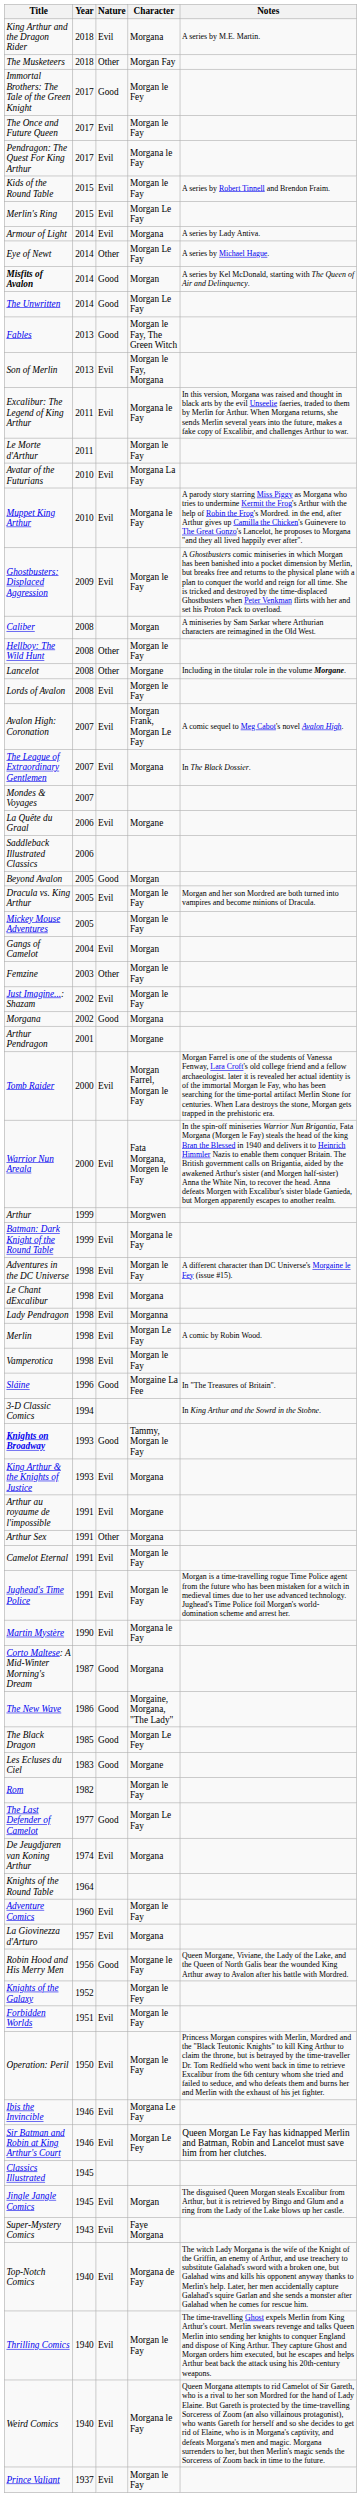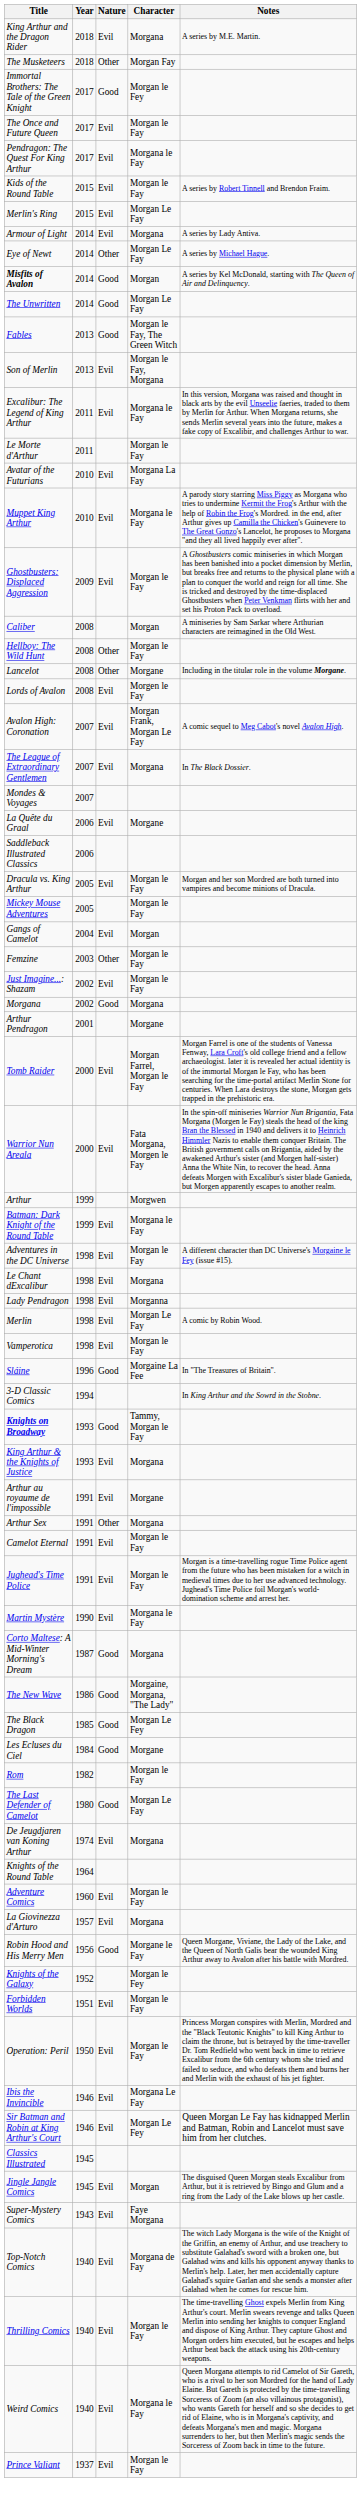 <table class="wikitable sortable">
 <tr>
 <th>Title</th>
 <th>Year</th>
 <th>Nature</th>
 <th>Character</th>
 <th>Notes</th>
 </tr>
 <tr>
 <td><em>King Arthur and the Dragon Rider</em></td>
 <td>2018</td>
 <td>Evil</td>
 <td>Morgana</td>
 <td style="font-size: 85%;">A series by M.E. Martin.</td>
 </tr>
 <tr>
 <td><em>The Musketeers</em></td>
 <td>2018</td>
 <td>Other</td>
 <td>Morgan Fay</td>
 <td style="font-size: 85%;"></td>
 </tr>
 <tr>
 <td><em>Immortal Brothers: The Tale of the Green Knight</em></td>
 <td>2017</td>
 <td>Good</td>
 <td>Morgan le Fey</td>
 <td style="font-size: 85%;"></td>
 </tr>
 <tr>
 <td><em>The Once and Future Queen</em></td>
 <td>2017</td>
 <td>Evil</td>
 <td>Morgan le Fay</td>
 <td style="font-size: 85%;"></td>
 </tr>
 <tr>
 <td><em>Pendragon: The Quest For King Arthur</em></td>
 <td>2017</td>
 <td>Evil</td>
 <td>Morgana le Fay</td>
 <td style="font-size: 85%;"></td>
 </tr>
 <tr>
 <td><em>Kids of the Round Table</em></td>
 <td>2015</td>
 <td>Evil</td>
 <td>Morgan le Fay</td>
 <td style="font-size: 85%;">A series by <a href='#'>Robert Tinnell</a> and Brendon Fraim.</td>
 </tr>
 <tr>
 <td><em>Merlin's Ring</em></td>
 <td>2015</td>
 <td>Evil</td>
 <td>Morgan Le Fay</td>
 <td style="font-size: 85%;"></td>
 </tr>
 <tr>
 <td><em>Armour of Light</em></td>
 <td>2014</td>
 <td>Evil</td>
 <td>Morgana</td>
 <td style="font-size: 85%;">A series by Lady Antiva.</td>
 </tr>
 <tr>
 <td><em>Eye of Newt</em></td>
 <td>2014</td>
 <td>Other</td>
 <td>Morgan Le Fay</td>
 <td style="font-size: 85%;">A series by <a href='#'>Michael Hague</a>.</td>
 </tr>
 <tr>
 <td><strong><em>Misfits of Avalon</em></strong></td>
 <td>2014</td>
 <td>Good</td>
 <td>Morgan</td>
 <td style="font-size: 85%;">A series by Kel McDonald, starting with <em>The Queen of Air and Delinquency</em>.</td>
 </tr>
 <tr>
 <td><em><a href='#'>The Unwritten</a></em></td>
 <td>2014</td>
 <td>Good</td>
 <td>Morgan Le Fay</td>
 <td style="font-size: 85%;"></td>
 </tr>
 <tr>
 <td><em><a href='#'>Fables</a></em></td>
 <td>2013</td>
 <td>Good</td>
 <td>Morgan le Fay, The Green Witch</td>
 <td style="font-size: 85%;"></td>
 </tr>
 <tr>
 <td><em>Son of Merlin</em></td>
 <td>2013</td>
 <td>Evil</td>
 <td>Morgan le Fay, Morgana</td>
 <td style="font-size: 85%;"></td>
 </tr>
 <tr>
 <td><em>Excalibur: The Legend of King Arthur</em></td>
 <td>2011</td>
 <td>Evil</td>
 <td>Morgana le Fay</td>
 <td style="font-size: 85%;">In this version, Morgana was raised and thought in black arts by the evil <a href='#'>Unseelie</a> faeries, traded to them by Merlin for Arthur. When Morgana returns, she sends Merlin several years into the future, makes a fake copy of Excalibir, and challenges Arthur to war.</td>
 </tr>
 <tr>
 <td><em>Le Morte d'Arthur</em></td>
 <td>2011</td>
 <td></td>
 <td>Morgan le Fay</td>
 <td style="font-size: 85%;"></td>
 </tr>
 <tr>
 <td><em>Avatar of the Futurians</em></td>
 <td>2010</td>
 <td>Evil</td>
 <td>Morgana La Fay</td>
 <td style="font-size: 85%;"></td>
 </tr>
 <tr>
 <td><em><a href='#'>Muppet King Arthur</a></em></td>
 <td>2010</td>
 <td>Evil</td>
 <td>Morgana le Fay</td>
 <td style="font-size: 85%;">A parody story starring <a href='#'>Miss Piggy</a> as Morgana who tries to undermine <a href='#'>Kermit the Frog</a>'s Arthur with the help of <a href='#'>Robin the Frog</a>'s Mordred. in the end, after Arthur gives up <a href='#'>Camilla the Chicken</a>'s Guinevere to <a href='#'>The Great Gonzo</a>'s Lancelot, he proposes to Morgana "and they all lived happily ever after".</td>
 </tr>
 <tr>
 <td><em><a href='#'>Ghostbusters: Displaced Aggression</a></em></td>
 <td>2009</td>
 <td>Evil</td>
 <td>Morgan le Fay</td>
 <td style="font-size: 85%;">A <em>Ghostbusters</em> comic miniseries in which Morgan has been banished into a pocket dimension by Merlin, but breaks free and returns to the physical plane with a plan to conquer the world and reign for all time. She is tricked and destroyed by the time-displaced Ghostbusters when <a href='#'>Peter Venkman</a> flirts with her and set his Proton Pack to overload.</td>
 </tr>
 <tr>
 <td><em><a href='#'>Caliber</a></em></td>
 <td>2008</td>
 <td></td>
 <td>Morgan</td>
 <td style="font-size: 85%;">A miniseries by Sam Sarkar where Arthurian characters are reimagined in the Old West.</td>
 </tr>
 <tr>
 <td><em><a href='#'>Hellboy: The Wild Hunt</a></em></td>
 <td>2008</td>
 <td>Other</td>
 <td>Morgan le Fay</td>
 <td style="font-size: 85%;"></td>
 </tr>
 <tr>
 <td><em>Lancelot</em></td>
 <td>2008</td>
 <td>Other</td>
 <td>Morgane</td>
 <td style="font-size: 85%;">Including in the titular role in the volume <strong><em>Morgane</em></strong>.</td>
 </tr>
 <tr>
 <td><em>Lords of Avalon</em></td>
 <td>2008</td>
 <td>Evil</td>
 <td>Morgen le Fay</td>
 <td style="font-size: 85%;"></td>
 </tr>
 <tr>
 <td><em>Avalon High: Coronation</em></td>
 <td>2007</td>
 <td>Evil</td>
 <td>Morgan Frank, Morgan Le Fay</td>
 <td style="font-size: 85%;">A comic sequel to <a href='#'>Meg Cabot</a>'s novel <em><a href='#'>Avalon High</a></em>.</td>
 </tr>
 <tr>
 <td><em><a href='#'>The League of Extraordinary Gentlemen</a></em></td>
 <td>2007</td>
 <td>Evil</td>
 <td>Morgana</td>
 <td style="font-size: 85%;">In <em>The Black Dossier</em>.</td>
 </tr>
 <tr>
 <td><em>Mondes & Voyages</em></td>
 <td>2007</td>
 <td></td>
 <td></td>
 <td style="font-size: 85%;"></td>
 </tr>
 <tr>
 <td><em>La Quête du Graal</em></td>
 <td>2006</td>
 <td>Evil</td>
 <td>Morgane</td>
 <td style="font-size: 85%;"></td>
 </tr>
 <tr>
 <td><em>Saddleback Illustrated Classics</em></td>
 <td>2006</td>
 <td></td>
 <td></td>
-<td style="font-size: 85%;"></td>
-</tr>
-<tr>
-<td><em>Beyond Avalon</em></td>
-<td>2005</td>
-<td>Good</td>
-<td>Morgan</td>
 <td style="font-size: 85%;"></td>
 </tr>
 <tr>
 <td><em>Dracula vs. King Arthur</em></td>
 <td>2005</td>
 <td>Evil</td>
 <td>Morgan le Fay</td>
 <td style="font-size: 85%;">Morgan and her son Mordred are both turned into vampires and become minions of Dracula.</td>
 </tr>
 <tr>
 <td><em><a href='#'>Mickey Mouse Adventures</a></em></td>
 <td>2005</td>
 <td></td>
 <td>Morgan le Fay</td>
 <td style="font-size: 85%;"></td>
 </tr>
 <tr>
 <td><em>Gangs of Camelot</em></td>
 <td>2004</td>
 <td>Evil</td>
 <td>Morgan</td>
 <td style="font-size: 85%;"></td>
 </tr>
 <tr>
 <td><em>Femzine</em></td>
 <td>2003</td>
 <td>Other</td>
 <td>Morgan le Fay</td>
 <td style="font-size: 85%;"></td>
 </tr>
 <tr>
 <td><em><a href='#'>Just Imagine...</a>: Shazam</em></td>
 <td>2002</td>
 <td>Evil</td>
 <td>Morgan le Fay</td>
 <td style="font-size: 85%;"></td>
 </tr>
 <tr>
 <td><em>Morgana </em></td>
 <td>2002</td>
 <td>Good</td>
 <td>Morgana</td>
 <td style="font-size: 85%;"></td>
 </tr>
 <tr>
 <td><em>Arthur Pendragon</em></td>
 <td>2001</td>
 <td></td>
 <td>Morgane</td>
 <td style="font-size: 85%;"></td>
 </tr>
 <tr>
 <td><em><a href='#'>Tomb Raider</a></em></td>
 <td>2000</td>
 <td>Evil</td>
 <td>Morgan Farrel, Morgan le Fay</td>
 <td style="font-size: 85%;">Morgan Farrel is one of the students of Vanessa Fenway, <a href='#'>Lara Croft</a>'s old college friend and a fellow archaeologist. later it is revealed her actual identity is of the immortal Morgan le Fay, who has been searching for the time-portal artifact Merlin Stone for centuries. When Lara destroys the stone, Morgan gets trapped in the prehistoric era.</td>
 </tr>
 <tr>
 <td><em><a href='#'>Warrior Nun Areala</a></em></td>
 <td>2000</td>
 <td>Evil</td>
 <td>Fata Morgana, Morgen le Fay</td>
 <td style="font-size: 85%;">In the spin-off miniseries <em>Warrior Nun Brigantia</em>, Fata Morgana (Morgen le Fay) steals the head of the king <a href='#'>Bran the Blessed</a> in 1940 and delivers it to <a href='#'>Heinrich Himmler</a> Nazis to enable them conquer Britain. The British government calls on Brigantia, aided by the awakened Arthur's sister (and Morgen half-sister) Anna the White Nin, to recover the head. Anna defeats Morgen with Excalibur's sister blade Ganieda, but Morgen apparently escapes to another realm.</td>
 </tr>
 <tr>
 <td><em>Arthur</em></td>
 <td>1999</td>
 <td></td>
 <td>Morgwen</td>
 <td style="font-size: 85%;"></td>
 </tr>
 <tr>
 <td><em><a href='#'>Batman: Dark Knight of the Round Table</a></em></td>
 <td>1999</td>
 <td>Evil</td>
 <td>Morgana le Fay</td>
 <td style="font-size: 85%;"></td>
 </tr>
 <tr>
 <td><em>Adventures in the DC Universe</em></td>
 <td>1998</td>
 <td>Evil</td>
 <td>Morgan le Fay</td>
 <td style="font-size: 85%;">A different character than DC Universe's <a href='#'>Morgaine le Fey</a> (issue #15).</td>
 </tr>
 <tr>
 <td><em>Le Chant dExcalibur</em></td>
 <td>1998</td>
 <td>Evil</td>
 <td>Morgana</td>
 <td style="font-size: 85%;"></td>
 </tr>
 <tr>
 <td><em>Lady Pendragon</em></td>
 <td>1998</td>
 <td>Evil</td>
 <td>Morganna</td>
 <td style="font-size: 85%;"></td>
 </tr>
 <tr>
 <td><em>Merlin</em></td>
 <td>1998</td>
 <td>Evil</td>
 <td>Morgan Le Fay</td>
 <td style="font-size: 85%;">A comic by Robin Wood.</td>
 </tr>
 <tr>
 <td><em>Vamperotica</em></td>
 <td>1998</td>
 <td>Evil</td>
 <td>Morgan le Fay</td>
 <td style="font-size: 85%;"></td>
 </tr>
 <tr>
 <td><em><a href='#'>Sláine</a></em></td>
 <td>1996</td>
 <td>Good</td>
 <td>Morgaine La Fee</td>
 <td style="font-size: 85%;">In "The Treasures of Britain".</td>
 </tr>
 <tr>
 <td><em>3-D Classic Comics</em></td>
 <td>1994</td>
 <td></td>
 <td></td>
 <td style="font-size: 85%;">In <em>King Arthur and the Sowrd in the Stobne</em>.</td>
 </tr>
 <tr>
 <td><strong><em><a href='#'>Knights on Broadway</a></em></strong></td>
 <td>1993</td>
 <td>Good</td>
 <td>Tammy, Morgan le Fay</td>
 <td style="font-size: 85%;"></td>
 </tr>
 <tr>
 <td><em><a href='#'>King Arthur & the Knights of Justice</a></em></td>
 <td>1993</td>
 <td>Evil</td>
 <td>Morgana</td>
 <td style="font-size: 85%;"></td>
 </tr>
 <tr>
 <td><em>Arthur au royaume de l'impossible</em></td>
 <td>1991</td>
 <td>Evil</td>
 <td>Morgane</td>
 <td style="font-size: 85%;"></td>
 </tr>
 <tr>
 <td><em>Arthur Sex</em></td>
 <td>1991</td>
 <td>Other</td>
 <td>Morgana</td>
 <td style="font-size: 85%;"></td>
 </tr>
 <tr>
 <td><em>Camelot Eternal</em></td>
 <td>1991</td>
 <td>Evil</td>
 <td>Morgan le Fay</td>
 <td style="font-size: 85%;"></td>
 </tr>
 <tr>
 <td><em><a href='#'>Jughead's Time Police</a></em></td>
 <td>1991</td>
 <td>Evil</td>
 <td>Morgan le Fay</td>
 <td style="font-size: 85%;">Morgan is a time-travelling rogue Time Police agent from the future who has been mistaken for a witch in medieval times due to her use advanced technology. Jughead's Time Police foil Morgan's world-domination scheme and arrest her.</td>
 </tr>
 <tr>
 <td><em><a href='#'>Martin Mystère</a></em></td>
 <td>1990</td>
 <td>Evil</td>
 <td>Morgana le Fay</td>
 <td style="font-size: 85%;"></td>
 </tr>
 <tr>
 <td><em><a href='#'>Corto Maltese</a>: A Mid-Winter Morning's Dream</em></td>
 <td>1987</td>
 <td>Good</td>
 <td>Morgana</td>
 <td style="font-size: 85%;"></td>
 </tr>
 <tr>
 <td><em><a href='#'>The New Wave</a></em></td>
 <td>1986</td>
 <td>Good</td>
 <td>Morgaine, Morgana, "The Lady"</td>
 <td style="font-size: 85%;"></td>
 </tr>
 <tr>
 <td><em>The Black Dragon</em></td>
 <td>1985</td>
 <td>Good</td>
 <td>Morgan Le Fey</td>
 <td 85%;></td>
 </tr>
 <tr>
 <td><em>Les Ecluses du Ciel</em></td>
-<td>1983</td>
+<td>1984</td>
 <td>Good</td>
 <td>Morgane</td>
 <td style="font-size: 85%;"></td>
 </tr>
 <tr>
 <td><em><a href='#'>Rom</a></em></td>
 <td>1982</td>
 <td></td>
 <td>Morgan le Fay</td>
 <td style="font-size: 85%;"></td>
 </tr>
 <tr>
 <td><em><a href='#'>The Last Defender of Camelot</a></em></td>
-<td>1977</td>
+<td>1980</td>
 <td>Good</td>
 <td>Morgan Le Fay</td>
 <td style="font-size: 85%;"></td>
 </tr>
 <tr>
 <td><em>De Jeugdjaren van Koning Arthur</em></td>
 <td>1974</td>
 <td>Evil</td>
 <td>Morgana</td>
 <td style="font-size: 85%;"></td>
 </tr>
 <tr>
 <td><em>Knights of the Round Table</em></td>
 <td>1964</td>
 <td></td>
 <td></td>
 <td style="font-size: 85%;"></td>
 </tr>
 <tr>
 <td><em><a href='#'>Adventure Comics</a></em></td>
 <td>1960</td>
 <td>Evil</td>
 <td>Morgan le Fay</td>
 <td style="font-size: 85%;"></td>
 </tr>
 <tr>
 <td><em>La Giovinezza d'Arturo</em></td>
 <td>1957</td>
 <td>Evil</td>
 <td>Morgana</td>
 <td style="font-size: 85%;"></td>
 </tr>
 <tr>
 <td><em>Robin Hood and His Merry Men</em></td>
 <td>1956</td>
 <td>Good</td>
 <td>Morgane le Fay</td>
 <td style="font-size: 85%;">Queen Morgane, Viviane, the Lady of the Lake, and the Queen of North Galis bear the wounded King Arthur away to Avalon after his battle with Mordred.</td>
 </tr>
 <tr>
 <td><em><a href='#'>Knights of the Galaxy</a></em></td>
 <td>1952</td>
 <td></td>
 <td>Morgan le Fey</td>
 <td style="font-size: 85%;"></td>
 </tr>
 <tr>
 <td><em><a href='#'>Forbidden Worlds</a></em></td>
 <td>1951</td>
 <td>Evil</td>
 <td>Morgan le Fay</td>
 <td style="font-size: 85%;"></td>
 </tr>
 <tr>
 <td><em>Operation: Peril</em></td>
 <td>1950</td>
 <td>Evil</td>
 <td>Morgan le Fay</td>
 <td style="font-size: 85%;">Princess Morgan conspires with Merlin, Mordred and the "Black Teutonic Knights" to kill King Arthur to claim the throne, but is betrayed by the time-traveller Dr. Tom Redfield who went back in time to retrieve Excalibur from the 6th century whom she tried and failed to seduce, and who defeats them and burns her and Merlin with the exhaust of his jet fighter.</td>
 </tr>
 <tr>
 <td><em><a href='#'>Ibis the Invincible</a></em></td>
 <td>1946</td>
 <td>Evil</td>
 <td>Morgana Le Fay</td>
 <td></td>
 </tr>
 <tr>
 <td><em><a href='#'>Sir Batman and Robin at King Arthur's Court</a></em></td>
 <td>1946</td>
 <td>Evil</td>
 <td>Morgan Le Fey</td>
 <td>Queen Morgan Le Fay has kidnapped Merlin and Batman, Robin and Lancelot must save him from her clutches.</td>
 </tr>
 <tr>
 <td><em><a href='#'>Classics Illustrated</a></em></td>
 <td>1945</td>
 <td></td>
 <td></td>
 <td></td>
 </tr>
 <tr>
 <td><em><a href='#'>Jingle Jangle Comics</a></em></td>
 <td>1945</td>
 <td>Evil</td>
 <td>Morgan</td>
 <td style="font-size: 85%;">The disguised Queen Morgan steals Excalibur from Arthur, but it is retrieved by Bingo and Glum and a ring from the Lady of the Lake blows up her castle.</td>
 </tr>
 <tr>
 <td><em>Super-Mystery Comics</em></td>
 <td>1943</td>
 <td>Evil</td>
 <td>Faye Morgana</td>
 <td></td>
 </tr>
 <tr>
 <td><em>Top-Notch Comics</em></td>
 <td>1940</td>
 <td>Evil</td>
 <td>Morgana de Fay</td>
 <td style="font-size: 85%;">The witch Lady Morgana is the wife of the Knight of the Griffin, an enemy of Arthur, and use treachery to substitute Galahad's sword with a broken one, but Galahad wins and kills his opponent anyway thanks to Merlin's help. Later, her men accidentally capture Galahad's squire Garlan and she sends a monster after Galahad when he comes for rescue him.</td>
 </tr>
 <tr>
 <td><em><a href='#'>Thrilling Comics</a></em></td>
 <td>1940</td>
 <td>Evil</td>
 <td>Morgan le Fay</td>
 <td style="font-size: 85%;">The time-travelling <a href='#'>Ghost</a> expels Merlin from King Arthur's court. Merlin swears revenge and talks Queen Merlin into sending her knights to conquer England and dispose of King Arthur. They capture Ghost and Morgan orders him executed, but he escapes and helps Arthur beat back the attack using his 20th-century weapons.</td>
 </tr>
 <tr>
 <td><em>Weird Comics</em></td>
 <td>1940</td>
 <td>Evil</td>
 <td>Morgana le Fay</td>
 <td style="font-size: 85%;">Queen Morgana attempts to rid Camelot of Sir Gareth, who is a rival to her son Mordred for the hand of Lady Elaine. But Gareth is protected by the time-travelling Sorceress of Zoom (an also villainous protagonist), who wants Gareth for herself and so she decides to get rid of Elaine, who is in Morgana's captivity, and defeats Morgana's men and magic. Morgana surrenders to her, but then Merlin's magic sends the Sorceress of Zoom back in time to the future.</td>
 </tr>
 <tr>
 <td><em><a href='#'>Prince Valiant</a></em></td>
 <td>1937</td>
 <td>Evil</td>
 <td>Morgan le Fay</td>
 <td style="font-size: 85%;"></td>
 </tr>
 </table>
